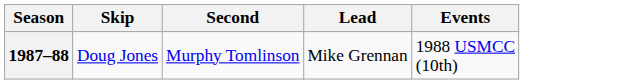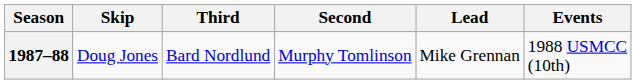 <table class="wikitable">
 <tr>
 <th scope="col">Season</th>
 <th scope="col">Skip</th>
+<th scope="col">Third</th>
 <th scope="col">Second</th>
 <th scope="col">Lead</th>
 <th scope="col">Events</th>
 </tr>
 <tr>
 <th scope="row">1987–88</th>
 <td><a href='#'>Doug Jones</a></td>
+<td><a href='#'>Bard Nordlund</a></td>
 <td><a href='#'>Murphy Tomlinson</a></td>
 <td>Mike Grennan</td>
 <td>1988 <a href='#'>USMCC</a> <br> (10th)</td>
 </tr>
 </table>
